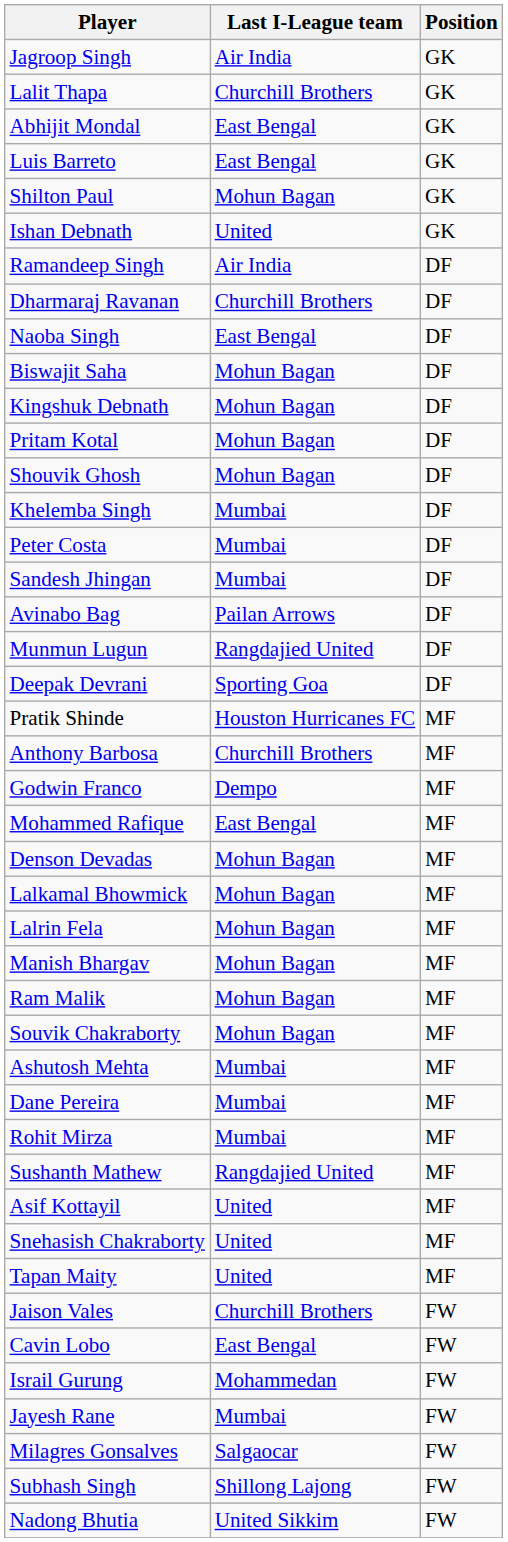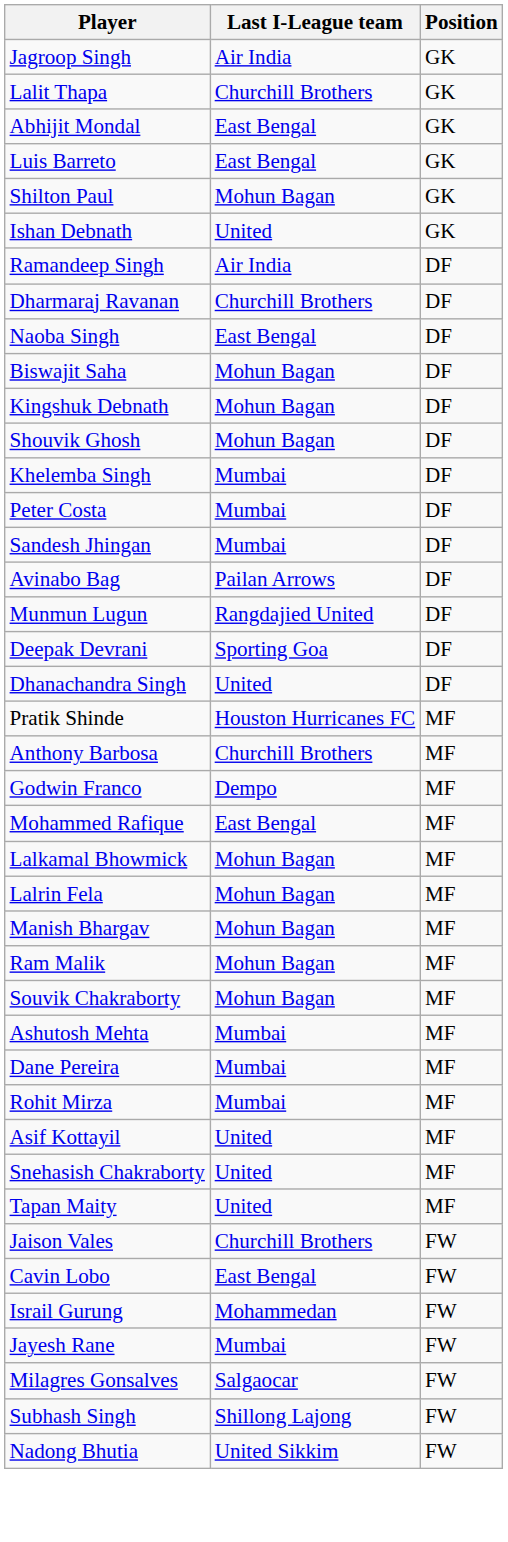 <table class="wikitable sortable" style="text-align:left; font-size:95%">
 <tr>
 <th>Player</th>
 <th>Last I-League team</th>
 <th>Position</th>
 </tr>
 <tr>
 <td><a href='#'>Jagroop Singh</a></td>
 <td><a href='#'>Air India</a></td>
 <td>GK</td>
 </tr>
 <tr>
 <td><a href='#'>Lalit Thapa</a></td>
 <td><a href='#'>Churchill Brothers</a></td>
 <td>GK</td>
 </tr>
 <tr>
 <td><a href='#'>Abhijit Mondal</a></td>
 <td><a href='#'>East Bengal</a></td>
 <td>GK</td>
 </tr>
 <tr>
 <td><a href='#'>Luis Barreto</a></td>
 <td><a href='#'>East Bengal</a></td>
 <td>GK</td>
 </tr>
 <tr>
 <td><a href='#'>Shilton Paul</a></td>
 <td><a href='#'>Mohun Bagan</a></td>
 <td>GK</td>
 </tr>
 <tr>
 <td><a href='#'>Ishan Debnath</a></td>
 <td><a href='#'>United</a></td>
 <td>GK</td>
 </tr>
 <tr>
 <td><a href='#'>Ramandeep Singh</a></td>
 <td><a href='#'>Air India</a></td>
 <td>DF</td>
 </tr>
 <tr>
 <td><a href='#'>Dharmaraj Ravanan</a></td>
 <td><a href='#'>Churchill Brothers</a></td>
 <td>DF</td>
 </tr>
 <tr>
 <td><a href='#'>Naoba Singh</a></td>
 <td><a href='#'>East Bengal</a></td>
 <td>DF</td>
 </tr>
 <tr>
 <td><a href='#'>Biswajit Saha</a></td>
 <td><a href='#'>Mohun Bagan</a></td>
 <td>DF</td>
 </tr>
 <tr>
 <td><a href='#'>Kingshuk Debnath</a></td>
 <td><a href='#'>Mohun Bagan</a></td>
 <td>DF</td>
 </tr>
 <tr>
-<td><a href='#'>Pritam Kotal</a></td>
-<td><a href='#'>Mohun Bagan</a></td>
-<td>DF</td>
-</tr>
-<tr>
 <td><a href='#'>Shouvik Ghosh</a></td>
 <td><a href='#'>Mohun Bagan</a></td>
 <td>DF</td>
 </tr>
 <tr>
 <td><a href='#'>Khelemba Singh</a></td>
 <td><a href='#'>Mumbai</a></td>
 <td>DF</td>
 </tr>
 <tr>
 <td><a href='#'>Peter Costa</a></td>
 <td><a href='#'>Mumbai</a></td>
 <td>DF</td>
 </tr>
 <tr>
 <td><a href='#'>Sandesh Jhingan</a></td>
 <td><a href='#'>Mumbai</a></td>
 <td>DF</td>
 </tr>
 <tr>
 <td><a href='#'>Avinabo Bag</a></td>
 <td><a href='#'>Pailan Arrows</a></td>
 <td>DF</td>
 </tr>
 <tr>
 <td><a href='#'>Munmun Lugun</a></td>
 <td><a href='#'>Rangdajied United</a></td>
 <td>DF</td>
 </tr>
 <tr>
 <td><a href='#'>Deepak Devrani</a></td>
 <td><a href='#'>Sporting Goa</a></td>
 <td>DF</td>
 </tr>
 <tr>
+<td><a href='#'>Dhanachandra Singh</a></td>
+<td><a href='#'>United</a></td>
+<td>DF</td>
+</tr>
+<tr>
 <td>Pratik Shinde</td>
 <td> <a href='#'>Houston Hurricanes FC</a></td>
 <td>MF</td>
 </tr>
 <tr>
 <td><a href='#'>Anthony Barbosa</a></td>
 <td><a href='#'>Churchill Brothers</a></td>
 <td>MF</td>
 </tr>
 <tr>
 <td><a href='#'>Godwin Franco</a></td>
 <td><a href='#'>Dempo</a></td>
 <td>MF</td>
 </tr>
 <tr>
 <td><a href='#'>Mohammed Rafique</a></td>
 <td><a href='#'>East Bengal</a></td>
-<td>MF</td>
-</tr>
-<tr>
-<td><a href='#'>Denson Devadas</a></td>
-<td><a href='#'>Mohun Bagan</a></td>
 <td>MF</td>
 </tr>
 <tr>
 <td><a href='#'>Lalkamal Bhowmick</a></td>
 <td><a href='#'>Mohun Bagan</a></td>
 <td>MF</td>
 </tr>
 <tr>
 <td><a href='#'>Lalrin Fela</a></td>
 <td><a href='#'>Mohun Bagan</a></td>
 <td>MF</td>
 </tr>
 <tr>
 <td><a href='#'>Manish Bhargav</a></td>
 <td><a href='#'>Mohun Bagan</a></td>
 <td>MF</td>
 </tr>
 <tr>
 <td><a href='#'>Ram Malik</a></td>
 <td><a href='#'>Mohun Bagan</a></td>
 <td>MF</td>
 </tr>
 <tr>
 <td><a href='#'>Souvik Chakraborty</a></td>
 <td><a href='#'>Mohun Bagan</a></td>
 <td>MF</td>
 </tr>
 <tr>
 <td><a href='#'>Ashutosh Mehta</a></td>
 <td><a href='#'>Mumbai</a></td>
 <td>MF</td>
 </tr>
 <tr>
 <td><a href='#'>Dane Pereira</a></td>
 <td><a href='#'>Mumbai</a></td>
 <td>MF</td>
 </tr>
 <tr>
 <td><a href='#'>Rohit Mirza</a></td>
 <td><a href='#'>Mumbai</a></td>
-<td>MF</td>
-</tr>
-<tr>
-<td><a href='#'>Sushanth Mathew</a></td>
-<td><a href='#'>Rangdajied United</a></td>
 <td>MF</td>
 </tr>
 <tr>
 <td><a href='#'>Asif Kottayil</a></td>
 <td><a href='#'>United</a></td>
 <td>MF</td>
 </tr>
 <tr>
 <td><a href='#'>Snehasish Chakraborty</a></td>
 <td><a href='#'>United</a></td>
 <td>MF</td>
 </tr>
 <tr>
 <td><a href='#'>Tapan Maity</a></td>
 <td><a href='#'>United</a></td>
 <td>MF</td>
 </tr>
 <tr>
 <td><a href='#'>Jaison Vales</a></td>
 <td><a href='#'>Churchill Brothers</a></td>
 <td>FW</td>
 </tr>
 <tr>
 <td><a href='#'>Cavin Lobo</a></td>
 <td><a href='#'>East Bengal</a></td>
 <td>FW</td>
 </tr>
 <tr>
 <td><a href='#'>Israil Gurung</a></td>
 <td><a href='#'>Mohammedan</a></td>
 <td>FW</td>
 </tr>
 <tr>
 <td><a href='#'>Jayesh Rane</a></td>
 <td><a href='#'>Mumbai</a></td>
 <td>FW</td>
 </tr>
 <tr>
 <td><a href='#'>Milagres Gonsalves</a></td>
 <td><a href='#'>Salgaocar</a></td>
 <td>FW</td>
 </tr>
 <tr>
 <td><a href='#'>Subhash Singh</a></td>
 <td><a href='#'>Shillong Lajong</a></td>
 <td>FW</td>
 </tr>
 <tr>
 <td><a href='#'>Nadong Bhutia</a></td>
 <td><a href='#'>United Sikkim</a></td>
 <td>FW</td>
 </tr>
 </table>
